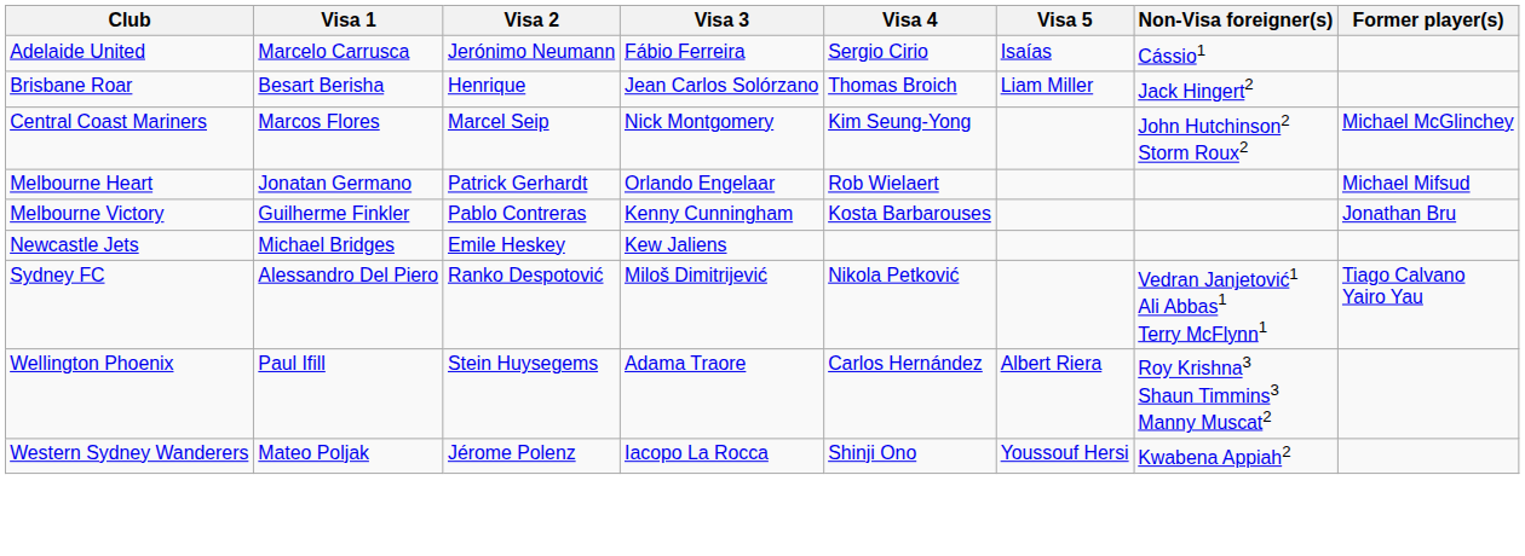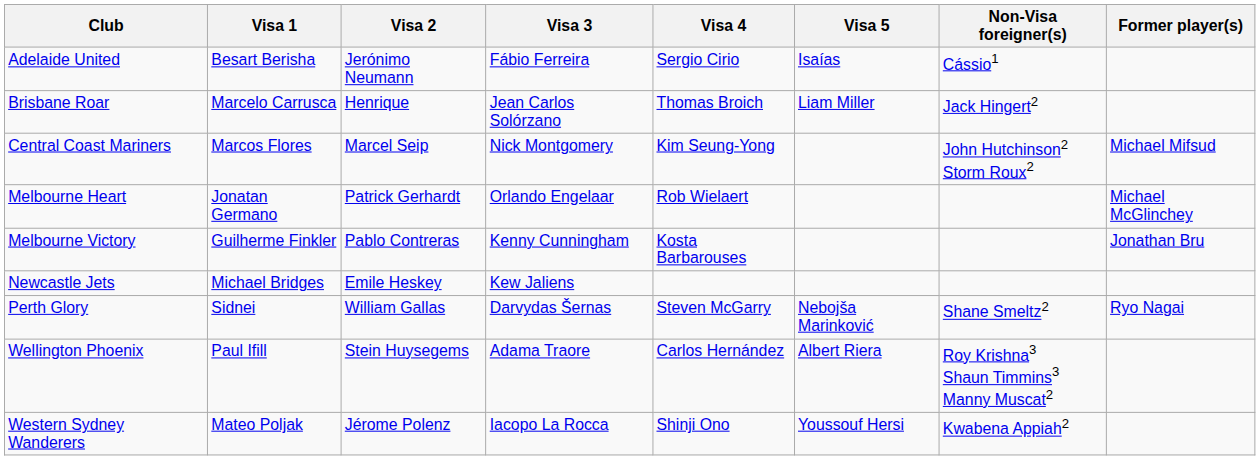 <table class="wikitable" style="width:100%">
 <tr>
 <th>Club</th>
 <th>Visa 1</th>
 <th>Visa 2</th>
 <th>Visa 3</th>
 <th>Visa 4</th>
 <th>Visa 5</th>
 <th>Non-Visa foreigner(s)</th>
 <th>Former player(s)</th>
 </tr>
 <tr style="vertical-align:top;">
 <td><a href='#'>Adelaide United</a></td>
-<td> <a href='#'>Marcelo Carrusca</a></td>
+<td> <a href='#'>Besart Berisha</a></td>
 <td> <a href='#'>Jerónimo Neumann</a></td>
 <td> <a href='#'>Fábio Ferreira</a></td>
 <td> <a href='#'>Sergio Cirio</a></td>
 <td> <a href='#'>Isaías</a></td>
 <td> <a href='#'>Cássio</a><sup>1</sup></td>
 <td></td>
 </tr>
 <tr style="vertical-align:top;">
 <td><a href='#'>Brisbane Roar</a></td>
-<td> <a href='#'>Besart Berisha</a></td>
+<td> <a href='#'>Marcelo Carrusca</a></td>
 <td> <a href='#'>Henrique</a></td>
 <td> <a href='#'>Jean Carlos Solórzano</a></td>
 <td> <a href='#'>Thomas Broich</a></td>
 <td> <a href='#'>Liam Miller</a></td>
 <td> <a href='#'>Jack Hingert</a><sup>2</sup></td>
 </tr>
 <tr style="vertical-align:top;">
 <td><a href='#'>Central Coast Mariners</a></td>
 <td> <a href='#'>Marcos Flores</a></td>
 <td> <a href='#'>Marcel Seip</a></td>
 <td> <a href='#'>Nick Montgomery</a></td>
 <td> <a href='#'>Kim Seung-Yong</a></td>
 <td></td>
 <td> <a href='#'>John Hutchinson</a><sup>2</sup><br> <a href='#'>Storm Roux</a><sup>2</sup></td>
-<td> <a href='#'>Michael McGlinchey</a></td>
+<td> <a href='#'>Michael Mifsud</a></td>
 </tr>
 <tr style="vertical-align:top;">
 <td><a href='#'>Melbourne Heart</a></td>
 <td> <a href='#'>Jonatan Germano</a></td>
 <td> <a href='#'>Patrick Gerhardt</a></td>
 <td> <a href='#'>Orlando Engelaar</a></td>
 <td> <a href='#'>Rob Wielaert</a></td>
 <td></td>
 <td></td>
-<td> <a href='#'>Michael Mifsud</a></td>
+<td> <a href='#'>Michael McGlinchey</a></td>
 </tr>
 <tr style="vertical-align:top;">
 <td><a href='#'>Melbourne Victory</a></td>
 <td> <a href='#'>Guilherme Finkler</a></td>
 <td> <a href='#'>Pablo Contreras</a></td>
 <td> <a href='#'>Kenny Cunningham</a></td>
 <td> <a href='#'>Kosta Barbarouses</a></td>
 <td></td>
 <td></td>
 <td> <a href='#'>Jonathan Bru</a></td>
 </tr>
 <tr style="vertical-align:top;">
 <td><a href='#'>Newcastle Jets</a></td>
 <td> <a href='#'>Michael Bridges</a></td>
 <td> <a href='#'>Emile Heskey</a></td>
 <td> <a href='#'>Kew Jaliens</a></td>
 <td></td>
 <td></td>
 <td></td>
 <td></td>
 </tr>
 <tr style="vertical-align:top;">
-<td><a href='#'>Sydney FC</a></td>
-<td> <a href='#'>Alessandro Del Piero</a></td>
-<td> <a href='#'>Ranko Despotović</a></td>
-<td> <a href='#'>Miloš Dimitrijević</a></td>
-<td> <a href='#'>Nikola Petković</a></td>
-<td></td>
-<td> <a href='#'>Vedran Janjetović</a><sup>1</sup> <br> <a href='#'>Ali Abbas</a><sup>1</sup> <br> <a href='#'>Terry McFlynn</a><sup>1</sup></td>
-<td> <a href='#'>Tiago Calvano</a> <br> <a href='#'>Yairo Yau</a></td>
+<td><a href='#'>Perth Glory</a></td>
+<td> <a href='#'>Sidnei</a></td>
+<td> <a href='#'>William Gallas</a></td>
+<td> <a href='#'>Darvydas Šernas</a></td>
+<td> <a href='#'>Steven McGarry</a></td>
+<td> <a href='#'>Nebojša Marinković</a></td>
+<td> <a href='#'>Shane Smeltz</a><sup>2</sup></td>
+<td> <a href='#'>Ryo Nagai</a></td>
 </tr>
 <tr style="vertical-align:top;">
 <td><a href='#'>Wellington Phoenix</a></td>
 <td> <a href='#'>Paul Ifill</a></td>
 <td> <a href='#'>Stein Huysegems</a></td>
 <td> <a href='#'>Adama Traore</a></td>
 <td> <a href='#'>Carlos Hernández</a></td>
 <td> <a href='#'>Albert Riera</a></td>
 <td> <a href='#'>Roy Krishna</a><sup>3</sup> <br> <a href='#'>Shaun Timmins</a><sup>3</sup> <br> <a href='#'>Manny Muscat</a><sup>2</sup></td>
 <td></td>
 </tr>
 <tr style="vertical-align:top;">
 <td><a href='#'>Western Sydney Wanderers</a></td>
 <td> <a href='#'>Mateo Poljak</a></td>
 <td> <a href='#'>Jérome Polenz</a></td>
 <td> <a href='#'>Iacopo La Rocca</a></td>
 <td> <a href='#'>Shinji Ono</a></td>
 <td> <a href='#'>Youssouf Hersi</a></td>
 <td> <a href='#'>Kwabena Appiah</a><sup>2</sup></td>
 <td></td>
 </tr>
 </table>
